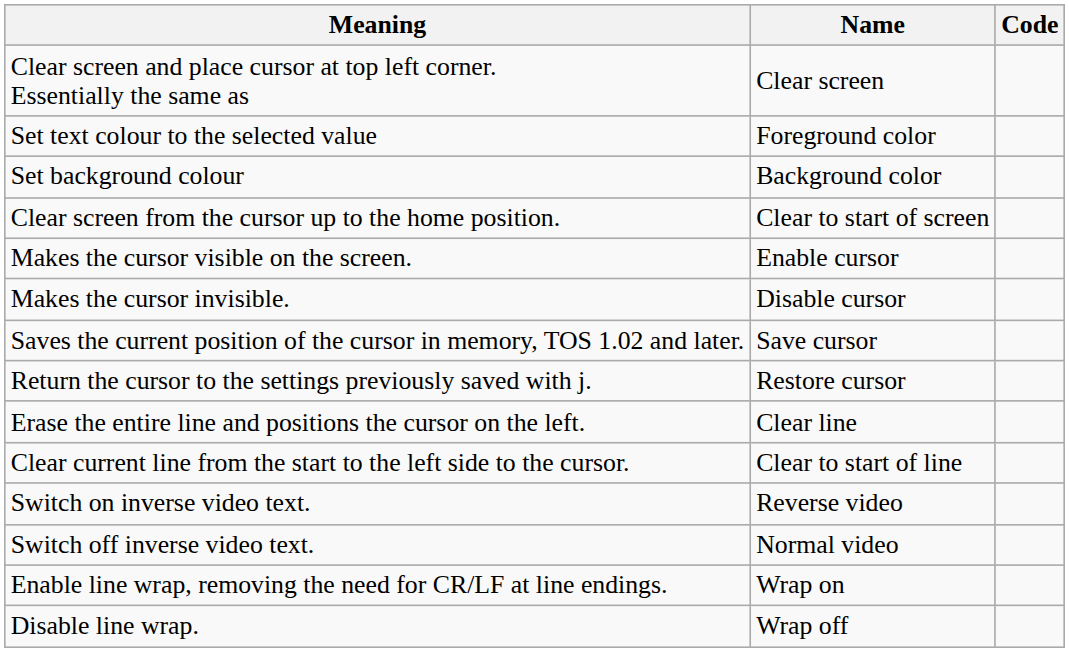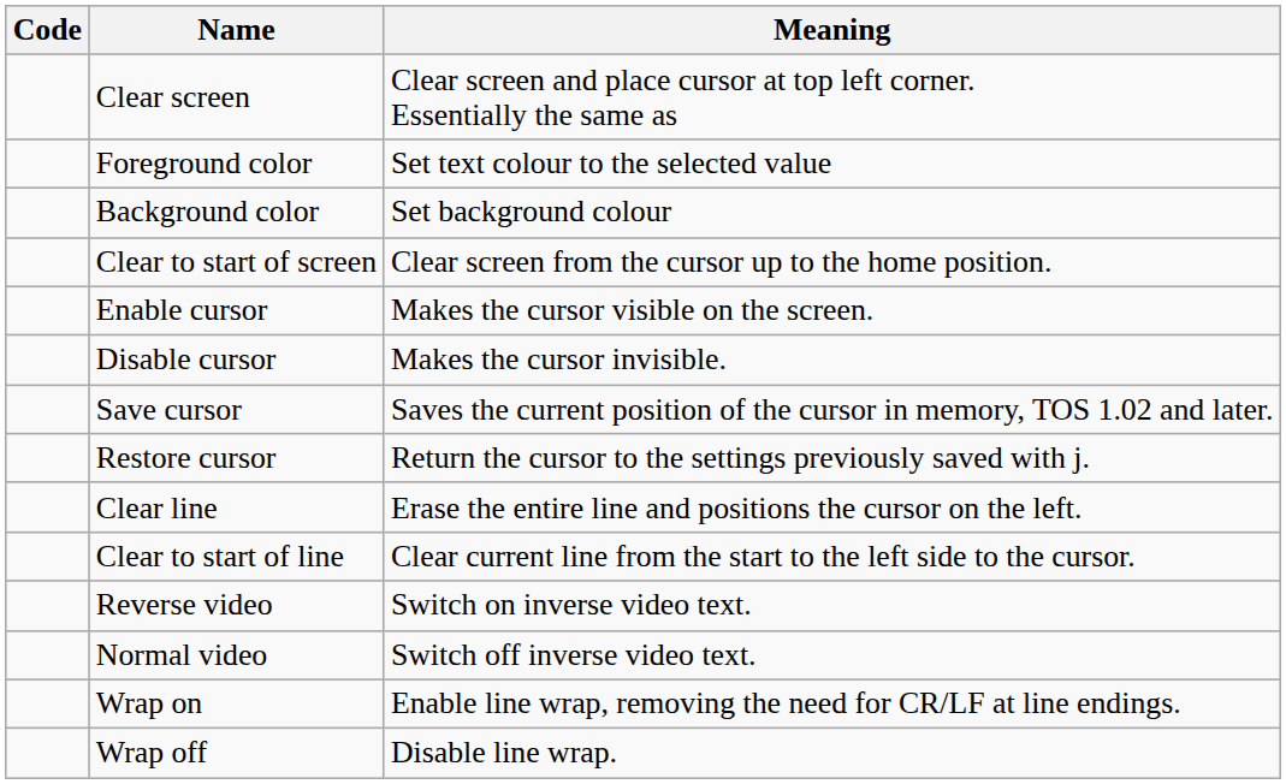 <table class="wikitable">
 <tr>
+<th>Code</th>
+<th>Name</th>
 <th>Meaning</th>
-<th>Name</th>
-<th>Code</th>
 </tr>
 <tr>
+<td></td>
+<td>Clear screen</td>
 <td>Clear screen and place cursor at top left corner.<br>Essentially the same as </td>
-<td>Clear screen</td>
-<td></td>
 </tr>
 <tr>
+<td></td>
+<td>Foreground color</td>
 <td>Set text colour to the selected value</td>
-<td>Foreground color</td>
-<td></td>
 </tr>
 <tr>
+<td></td>
+<td>Background color</td>
 <td>Set background colour</td>
-<td>Background color</td>
-<td></td>
 </tr>
 <tr>
+<td></td>
+<td>Clear to start of screen</td>
 <td>Clear screen from the cursor up to the home position.</td>
-<td>Clear to start of screen</td>
-<td></td>
 </tr>
 <tr>
+<td></td>
+<td>Enable cursor</td>
 <td>Makes the cursor visible on the screen.</td>
-<td>Enable cursor</td>
-<td></td>
 </tr>
 <tr>
+<td></td>
+<td>Disable cursor</td>
 <td>Makes the cursor invisible.</td>
-<td>Disable cursor</td>
-<td></td>
 </tr>
 <tr>
+<td></td>
+<td>Save cursor</td>
 <td>Saves the current position of the cursor in memory, TOS 1.02 and later.</td>
-<td>Save cursor</td>
-<td></td>
 </tr>
 <tr>
+<td></td>
+<td>Restore cursor</td>
 <td>Return the cursor to the settings previously saved with j.</td>
-<td>Restore cursor</td>
-<td></td>
 </tr>
 <tr>
+<td></td>
+<td>Clear line</td>
 <td>Erase the entire line and positions the cursor on the left.</td>
-<td>Clear line</td>
-<td></td>
 </tr>
 <tr>
+<td></td>
+<td>Clear to start of line</td>
 <td>Clear current line from the start to the left side to the cursor.</td>
-<td>Clear to start of line</td>
-<td></td>
 </tr>
 <tr>
+<td></td>
+<td>Reverse video</td>
 <td>Switch on inverse video text.</td>
-<td>Reverse video</td>
-<td></td>
 </tr>
 <tr>
+<td></td>
+<td>Normal video</td>
 <td>Switch off inverse video text.</td>
-<td>Normal video</td>
-<td></td>
 </tr>
 <tr>
+<td></td>
+<td>Wrap on</td>
 <td>Enable line wrap, removing the need for CR/LF at line endings.</td>
-<td>Wrap on</td>
-<td></td>
 </tr>
 <tr>
+<td></td>
+<td>Wrap off</td>
 <td>Disable line wrap.</td>
-<td>Wrap off</td>
-<td></td>
 </tr>
 </table>
